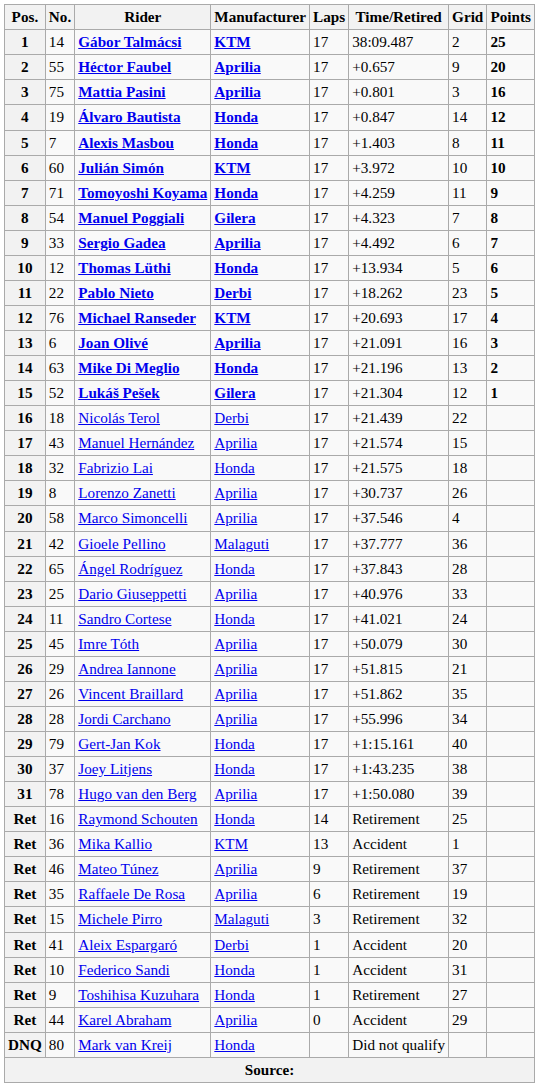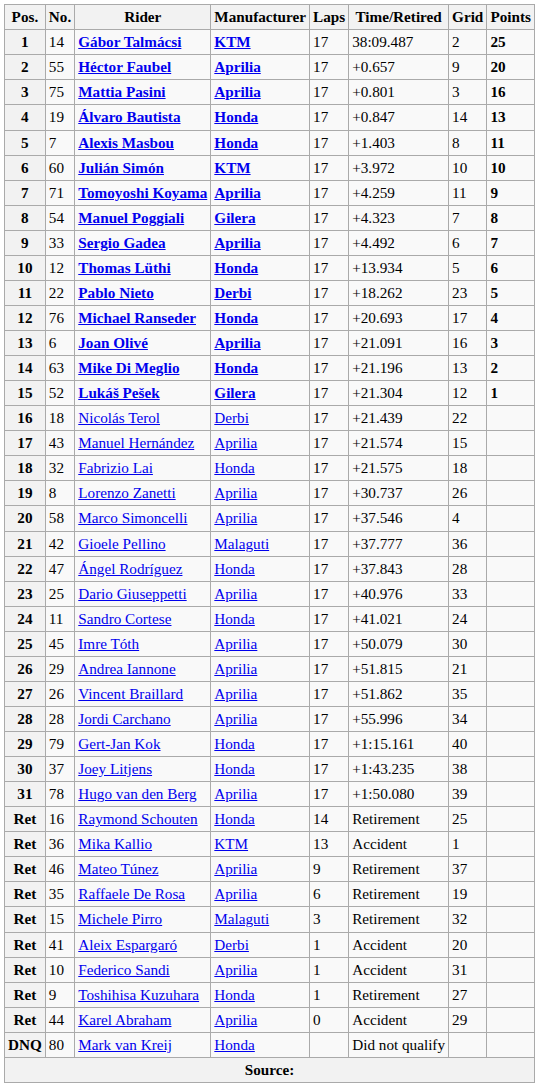 <table class="wikitable" style="font-size: 95%;">
 <tr>
 <th>Pos.</th>
 <th>No.</th>
 <th>Rider</th>
 <th>Manufacturer</th>
 <th>Laps</th>
 <th>Time/Retired</th>
 <th>Grid</th>
 <th>Points</th>
 </tr>
 <tr>
 <th>1</th>
 <td>14</td>
 <td> <strong><a href='#'>Gábor Talmácsi</a></strong></td>
 <td><strong><a href='#'>KTM</a></strong></td>
 <td>17</td>
 <td>38:09.487</td>
 <td>2</td>
 <td><strong>25</strong></td>
 </tr>
 <tr>
 <th>2</th>
 <td>55</td>
 <td> <strong><a href='#'>Héctor Faubel</a></strong></td>
 <td><strong><a href='#'>Aprilia</a></strong></td>
 <td>17</td>
 <td>+0.657</td>
 <td>9</td>
 <td><strong>20</strong></td>
 </tr>
 <tr>
 <th>3</th>
 <td>75</td>
 <td> <strong><a href='#'>Mattia Pasini</a></strong></td>
 <td><strong><a href='#'>Aprilia</a></strong></td>
 <td>17</td>
 <td>+0.801</td>
 <td>3</td>
 <td><strong>16</strong></td>
 </tr>
 <tr>
 <th>4</th>
 <td>19</td>
 <td> <strong><a href='#'>Álvaro Bautista</a></strong></td>
 <td><strong><a href='#'>Honda</a></strong></td>
 <td>17</td>
 <td>+0.847</td>
 <td>14</td>
-<td><strong>12</strong></td>
+<td><strong>13</strong></td>
 </tr>
 <tr>
 <th>5</th>
 <td>7</td>
 <td> <strong><a href='#'>Alexis Masbou</a></strong></td>
 <td><strong><a href='#'>Honda</a></strong></td>
 <td>17</td>
 <td>+1.403</td>
 <td>8</td>
 <td><strong>11</strong></td>
 </tr>
 <tr>
 <th>6</th>
 <td>60</td>
 <td> <strong><a href='#'>Julián Simón</a></strong></td>
 <td><strong><a href='#'>KTM</a></strong></td>
 <td>17</td>
 <td>+3.972</td>
 <td>10</td>
 <td><strong>10</strong></td>
 </tr>
 <tr>
 <th>7</th>
 <td>71</td>
 <td> <strong><a href='#'>Tomoyoshi Koyama</a></strong></td>
-<td><strong><a href='#'>Honda</a></strong></td>
+<td><strong><a href='#'>Aprilia</a></strong></td>
 <td>17</td>
 <td>+4.259</td>
 <td>11</td>
 <td><strong>9</strong></td>
 </tr>
 <tr>
 <th>8</th>
 <td>54</td>
 <td> <strong><a href='#'>Manuel Poggiali</a></strong></td>
 <td><strong><a href='#'>Gilera</a></strong></td>
 <td>17</td>
 <td>+4.323</td>
 <td>7</td>
 <td><strong>8</strong></td>
 </tr>
 <tr>
 <th>9</th>
 <td>33</td>
 <td> <strong><a href='#'>Sergio Gadea</a></strong></td>
 <td><strong><a href='#'>Aprilia</a></strong></td>
 <td>17</td>
 <td>+4.492</td>
 <td>6</td>
 <td><strong>7</strong></td>
 </tr>
 <tr>
 <th>10</th>
 <td>12</td>
 <td> <strong><a href='#'>Thomas Lüthi</a></strong></td>
 <td><strong><a href='#'>Honda</a></strong></td>
 <td>17</td>
 <td>+13.934</td>
 <td>5</td>
 <td><strong>6</strong></td>
 </tr>
 <tr>
 <th>11</th>
 <td>22</td>
 <td> <strong><a href='#'>Pablo Nieto</a></strong></td>
 <td><strong><a href='#'>Derbi</a></strong></td>
 <td>17</td>
 <td>+18.262</td>
 <td>23</td>
 <td><strong>5</strong></td>
 </tr>
 <tr>
 <th>12</th>
 <td>76</td>
 <td> <strong><a href='#'>Michael Ranseder</a></strong></td>
-<td><strong><a href='#'>KTM</a></strong></td>
+<td><strong><a href='#'>Honda</a></strong></td>
 <td>17</td>
 <td>+20.693</td>
 <td>17</td>
 <td><strong>4</strong></td>
 </tr>
 <tr>
 <th>13</th>
 <td>6</td>
 <td> <strong><a href='#'>Joan Olivé</a></strong></td>
 <td><strong><a href='#'>Aprilia</a></strong></td>
 <td>17</td>
 <td>+21.091</td>
 <td>16</td>
 <td><strong>3</strong></td>
 </tr>
 <tr>
 <th>14</th>
 <td>63</td>
 <td> <strong><a href='#'>Mike Di Meglio</a></strong></td>
 <td><strong><a href='#'>Honda</a></strong></td>
 <td>17</td>
 <td>+21.196</td>
 <td>13</td>
 <td><strong>2</strong></td>
 </tr>
 <tr>
 <th>15</th>
 <td>52</td>
 <td> <strong><a href='#'>Lukáš Pešek</a></strong></td>
 <td><strong><a href='#'>Gilera</a></strong></td>
 <td>17</td>
 <td>+21.304</td>
 <td>12</td>
 <td><strong>1</strong></td>
 </tr>
 <tr>
 <th>16</th>
 <td>18</td>
 <td> <a href='#'>Nicolás Terol</a></td>
 <td><a href='#'>Derbi</a></td>
 <td>17</td>
 <td>+21.439</td>
 <td>22</td>
 <td></td>
 </tr>
 <tr>
 <th>17</th>
 <td>43</td>
 <td> <a href='#'>Manuel Hernández</a></td>
 <td><a href='#'>Aprilia</a></td>
 <td>17</td>
 <td>+21.574</td>
 <td>15</td>
 <td></td>
 </tr>
 <tr>
 <th>18</th>
 <td>32</td>
 <td> <a href='#'>Fabrizio Lai</a></td>
 <td><a href='#'>Honda</a></td>
 <td>17</td>
 <td>+21.575</td>
 <td>18</td>
 <td></td>
 </tr>
 <tr>
 <th>19</th>
 <td>8</td>
 <td> <a href='#'>Lorenzo Zanetti</a></td>
 <td><a href='#'>Aprilia</a></td>
 <td>17</td>
 <td>+30.737</td>
 <td>26</td>
 <td></td>
 </tr>
 <tr>
 <th>20</th>
 <td>58</td>
 <td> <a href='#'>Marco Simoncelli</a></td>
 <td><a href='#'>Aprilia</a></td>
 <td>17</td>
 <td>+37.546</td>
 <td>4</td>
 <td></td>
 </tr>
 <tr>
 <th>21</th>
 <td>42</td>
 <td> <a href='#'>Gioele Pellino</a></td>
 <td><a href='#'>Malaguti</a></td>
 <td>17</td>
 <td>+37.777</td>
 <td>36</td>
 <td></td>
 </tr>
 <tr>
 <th>22</th>
-<td>65</td>
+<td>47</td>
 <td> <a href='#'>Ángel Rodríguez</a></td>
 <td><a href='#'>Honda</a></td>
 <td>17</td>
 <td>+37.843</td>
 <td>28</td>
 <td></td>
 </tr>
 <tr>
 <th>23</th>
 <td>25</td>
 <td> <a href='#'>Dario Giuseppetti</a></td>
 <td><a href='#'>Aprilia</a></td>
 <td>17</td>
 <td>+40.976</td>
 <td>33</td>
 <td></td>
 </tr>
 <tr>
 <th>24</th>
 <td>11</td>
 <td> <a href='#'>Sandro Cortese</a></td>
 <td><a href='#'>Honda</a></td>
 <td>17</td>
 <td>+41.021</td>
 <td>24</td>
 <td></td>
 </tr>
 <tr>
 <th>25</th>
 <td>45</td>
 <td> <a href='#'>Imre Tóth</a></td>
 <td><a href='#'>Aprilia</a></td>
 <td>17</td>
 <td>+50.079</td>
 <td>30</td>
 <td></td>
 </tr>
 <tr>
 <th>26</th>
 <td>29</td>
 <td> <a href='#'>Andrea Iannone</a></td>
 <td><a href='#'>Aprilia</a></td>
 <td>17</td>
 <td>+51.815</td>
 <td>21</td>
 <td></td>
 </tr>
 <tr>
 <th>27</th>
 <td>26</td>
 <td> <a href='#'>Vincent Braillard</a></td>
 <td><a href='#'>Aprilia</a></td>
 <td>17</td>
 <td>+51.862</td>
 <td>35</td>
 <td></td>
 </tr>
 <tr>
 <th>28</th>
 <td>28</td>
 <td> <a href='#'>Jordi Carchano</a></td>
 <td><a href='#'>Aprilia</a></td>
 <td>17</td>
 <td>+55.996</td>
 <td>34</td>
 <td></td>
 </tr>
 <tr>
 <th>29</th>
 <td>79</td>
 <td> <a href='#'>Gert-Jan Kok</a></td>
 <td><a href='#'>Honda</a></td>
 <td>17</td>
 <td>+1:15.161</td>
 <td>40</td>
 <td></td>
 </tr>
 <tr>
 <th>30</th>
 <td>37</td>
 <td> <a href='#'>Joey Litjens</a></td>
 <td><a href='#'>Honda</a></td>
 <td>17</td>
 <td>+1:43.235</td>
 <td>38</td>
 <td></td>
 </tr>
 <tr>
 <th>31</th>
 <td>78</td>
 <td> <a href='#'>Hugo van den Berg</a></td>
 <td><a href='#'>Aprilia</a></td>
 <td>17</td>
 <td>+1:50.080</td>
 <td>39</td>
 <td></td>
 </tr>
 <tr>
 <th>Ret</th>
 <td>16</td>
 <td> <a href='#'>Raymond Schouten</a></td>
 <td><a href='#'>Honda</a></td>
 <td>14</td>
 <td>Retirement</td>
 <td>25</td>
 <td></td>
 </tr>
 <tr>
 <th>Ret</th>
 <td>36</td>
 <td> <a href='#'>Mika Kallio</a></td>
 <td><a href='#'>KTM</a></td>
 <td>13</td>
 <td>Accident</td>
 <td>1</td>
 <td></td>
 </tr>
 <tr>
 <th>Ret</th>
 <td>46</td>
 <td> <a href='#'>Mateo Túnez</a></td>
 <td><a href='#'>Aprilia</a></td>
 <td>9</td>
 <td>Retirement</td>
 <td>37</td>
 <td></td>
 </tr>
 <tr>
 <th>Ret</th>
 <td>35</td>
 <td> <a href='#'>Raffaele De Rosa</a></td>
 <td><a href='#'>Aprilia</a></td>
 <td>6</td>
 <td>Retirement</td>
 <td>19</td>
 <td></td>
 </tr>
 <tr>
 <th>Ret</th>
 <td>15</td>
 <td> <a href='#'>Michele Pirro</a></td>
 <td><a href='#'>Malaguti</a></td>
 <td>3</td>
 <td>Retirement</td>
 <td>32</td>
 <td></td>
 </tr>
 <tr>
 <th>Ret</th>
 <td>41</td>
 <td> <a href='#'>Aleix Espargaró</a></td>
 <td><a href='#'>Derbi</a></td>
 <td>1</td>
 <td>Accident</td>
 <td>20</td>
 <td></td>
 </tr>
 <tr>
 <th>Ret</th>
 <td>10</td>
 <td> <a href='#'>Federico Sandi</a></td>
-<td><a href='#'>Honda</a></td>
+<td><a href='#'>Aprilia</a></td>
 <td>1</td>
 <td>Accident</td>
 <td>31</td>
 <td></td>
 </tr>
 <tr>
 <th>Ret</th>
 <td>9</td>
 <td> <a href='#'>Toshihisa Kuzuhara</a></td>
 <td><a href='#'>Honda</a></td>
 <td>1</td>
 <td>Retirement</td>
 <td>27</td>
 <td></td>
 </tr>
 <tr>
 <th>Ret</th>
 <td>44</td>
 <td> <a href='#'>Karel Abraham</a></td>
 <td><a href='#'>Aprilia</a></td>
 <td>0</td>
 <td>Accident</td>
 <td>29</td>
 <td></td>
 </tr>
 <tr>
 <th>DNQ</th>
 <td>80</td>
 <td> <a href='#'>Mark van Kreij</a></td>
 <td><a href='#'>Honda</a></td>
 <td></td>
 <td>Did not qualify</td>
 <td></td>
 <td></td>
 </tr>
 <tr>
 <th colspan=8>Source: </th>
 </tr>
 </table>
